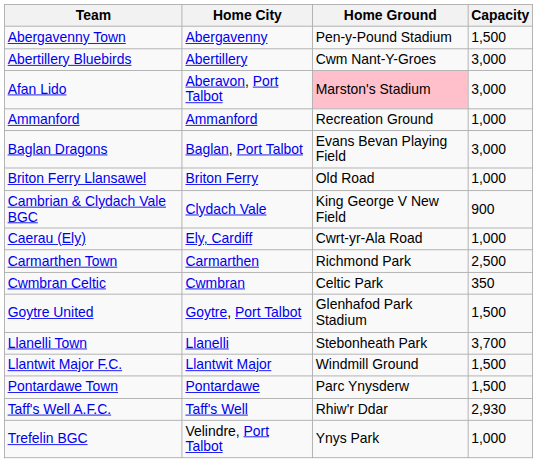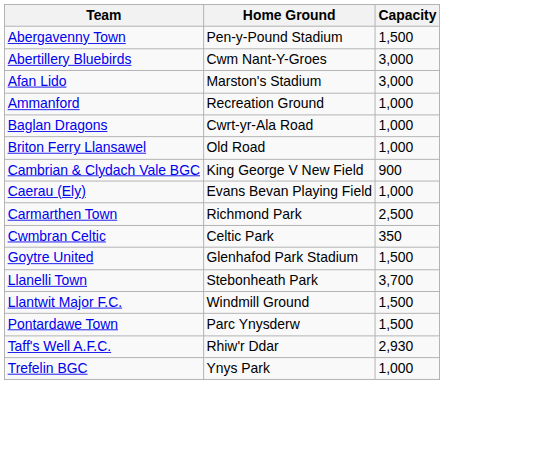 <table class="wikitable sortable">
 <tr>
 <th>Team</th>
-<th>Home City</th>
 <th>Home Ground</th>
 <th>Capacity</th>
 </tr>
 <tr>
 <td><a href='#'>Abergavenny Town</a></td>
-<td><a href='#'>Abergavenny</a></td>
 <td>Pen-y-Pound Stadium</td>
 <td>1,500</td>
 </tr>
 <tr>
 <td><a href='#'>Abertillery Bluebirds</a></td>
-<td><a href='#'>Abertillery</a></td>
 <td>Cwm Nant-Y-Groes</td>
 <td>3,000</td>
 </tr>
 <tr>
 <td><a href='#'>Afan Lido</a></td>
-<td><a href='#'>Aberavon</a>, <a href='#'>Port Talbot</a></td>
-<td style="background: pink;">Marston's Stadium</td>
+<td>Marston's Stadium</td>
 <td>3,000</td>
 </tr>
 <tr>
-<td><a href='#'>Ammanford</a></td>
 <td><a href='#'>Ammanford</a></td>
 <td>Recreation Ground</td>
 <td>1,000</td>
 </tr>
 <tr>
 <td><a href='#'>Baglan Dragons</a></td>
-<td><a href='#'>Baglan</a>, <a href='#'>Port Talbot</a></td>
-<td>Evans Bevan Playing Field</td>
-<td>3,000</td>
+<td>Cwrt-yr-Ala Road</td>
+<td>1,000</td>
 </tr>
 <tr>
 <td><a href='#'>Briton Ferry Llansawel</a></td>
-<td><a href='#'>Briton Ferry</a></td>
 <td>Old Road</td>
 <td>1,000</td>
 </tr>
 <tr>
 <td><a href='#'>Cambrian & Clydach Vale BGC</a></td>
-<td><a href='#'>Clydach Vale</a></td>
 <td>King George V New Field</td>
 <td>900</td>
 </tr>
 <tr>
 <td><a href='#'>Caerau (Ely)</a></td>
-<td><a href='#'>Ely, Cardiff</a></td>
-<td>Cwrt-yr-Ala Road</td>
+<td>Evans Bevan Playing Field</td>
 <td>1,000</td>
 </tr>
 <tr>
 <td><a href='#'>Carmarthen Town</a></td>
-<td><a href='#'>Carmarthen</a></td>
 <td>Richmond Park</td>
 <td>2,500</td>
 </tr>
 <tr>
 <td><a href='#'>Cwmbran Celtic</a></td>
-<td><a href='#'>Cwmbran</a></td>
 <td>Celtic Park</td>
 <td>350</td>
 </tr>
 <tr>
 <td><a href='#'>Goytre United</a></td>
-<td><a href='#'>Goytre</a>, <a href='#'>Port Talbot</a></td>
 <td>Glenhafod Park Stadium</td>
 <td>1,500</td>
 </tr>
 <tr>
 <td><a href='#'>Llanelli Town</a></td>
-<td><a href='#'>Llanelli</a></td>
 <td>Stebonheath Park</td>
 <td>3,700</td>
 </tr>
 <tr>
 <td><a href='#'>Llantwit Major F.C.</a></td>
-<td><a href='#'>Llantwit Major</a></td>
 <td>Windmill Ground</td>
 <td>1,500</td>
 </tr>
 <tr>
 <td><a href='#'>Pontardawe Town</a></td>
-<td><a href='#'>Pontardawe</a></td>
 <td>Parc Ynysderw</td>
 <td>1,500</td>
 </tr>
 <tr>
 <td><a href='#'>Taff's Well A.F.C.</a></td>
-<td><a href='#'>Taff's Well</a></td>
 <td>Rhiw'r Ddar</td>
 <td>2,930</td>
 </tr>
 <tr>
 <td><a href='#'>Trefelin BGC</a></td>
-<td>Velindre, <a href='#'>Port Talbot</a></td>
 <td>Ynys Park</td>
 <td>1,000</td>
 </tr>
 </table>
